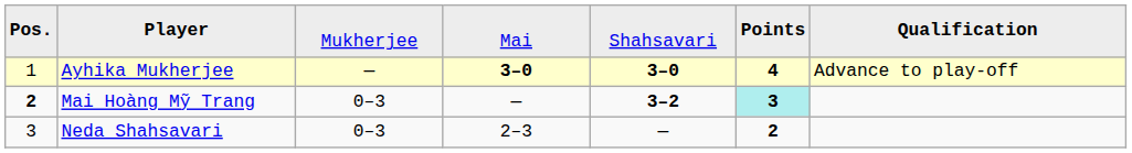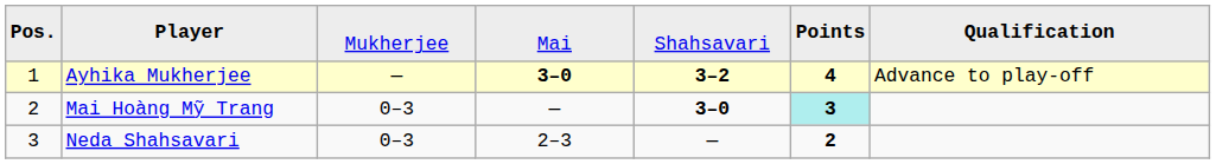 <table class="wikitable" style="font-size:90%">
 <tr style="text-align:center;">
 <td style="background-color:#ededed;" width="20"><strong>Pos.</strong></td>
 <td style="background-color:#ededed;" width="150"><strong>Player</strong></td>
 <td style="background-color:#ededed;" width="90"><br><a href='#'>Mukherjee</a></td>
 <td style="background-color:#ededed;" width="90"><br><a href='#'>Mai</a></td>
 <td style="background-color:#ededed;" width="90"><br><a href='#'>Shahsavari</a></td>
 <td style="background-color:#ededed;" width="40"><strong>Points</strong></td>
 <td style="background-color:#ededed;" width="200"><strong>Qualification</strong></td>
 </tr>
 <tr style="text-align:center;" bgcolor=ffffcc>
 <td>1</td>
 <td style="text-align:left;"> <a href='#'>Ayhika Mukherjee</a></td>
 <td>—</td>
 <td><strong>3–0</strong></td>
-<td><strong>3–0</strong></td>
+<td><strong>3–2</strong></td>
 <td><strong>4</strong></td>
 <td style="text-align:left;">Advance to play-off</td>
 </tr>
 <tr style="text-align:center;">
-<td><strong>2</strong></td>
+<td>2</td>
 <td style="text-align:left;"> <a href='#'>Mai Hoàng Mỹ Trang</a></td>
 <td>0–3</td>
 <td>—</td>
-<td><strong>3–2</strong></td>
+<td><strong>3–0</strong></td>
 <td style="background: paleturquoise;"><strong>3</strong></td>
 <td></td>
 </tr>
 <tr style="text-align:center;">
 <td>3</td>
 <td style="text-align:left;"> <a href='#'>Neda Shahsavari</a></td>
 <td>0–3</td>
 <td>2–3</td>
 <td>—</td>
 <td><strong>2</strong></td>
 <td></td>
 </tr>
 </table>
